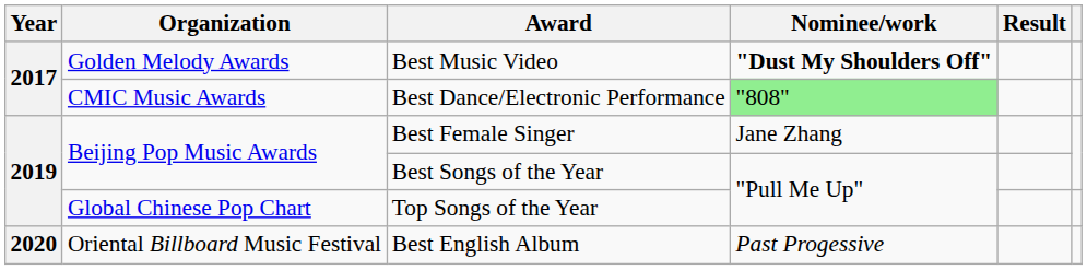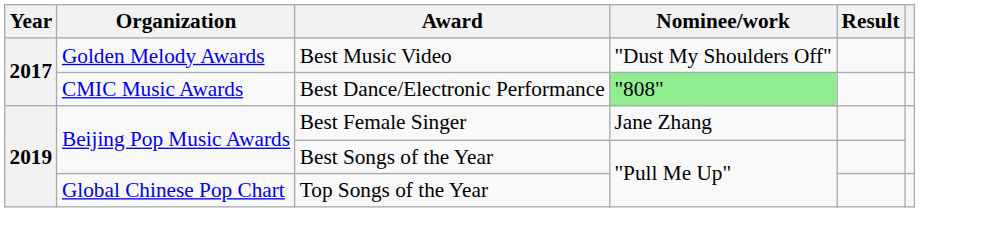 <table class="wikitable plainrowheaders">
 <tr>
 <th>Year</th>
 <th>Organization</th>
 <th>Award</th>
 <th>Nominee/work</th>
 <th>Result</th>
 <th></th>
 </tr>
 <tr>
 <th rowspan="2" scope="row">2017</th>
 <td><a href='#'>Golden Melody Awards</a></td>
 <td>Best Music Video</td>
-<td><strong>"Dust My Shoulders Off"</strong></td>
+<td>"Dust My Shoulders Off"</td>
 <td></td>
 <td align="center"></td>
 </tr>
 <tr>
 <td><a href='#'>CMIC Music Awards</a></td>
 <td>Best Dance/Electronic Performance</td>
 <td style="background: lightgreen;">"808"</td>
 <td></td>
 <td></td>
 </tr>
 <tr>
 <th rowspan="3" scope="row">2019</th>
 <td rowspan="2"><a href='#'>Beijing Pop Music Awards</a></td>
 <td>Best Female Singer</td>
 <td>Jane Zhang</td>
 <td></td>
 <td align="center" rowspan="2"></td>
 </tr>
 <tr>
 <td>Best Songs of the Year</td>
 <td rowspan="2">"Pull Me Up"</td>
 <td></td>
 </tr>
 <tr>
 <td><a href='#'>Global Chinese Pop Chart</a></td>
 <td>Top Songs of the Year</td>
 <td></td>
 <td align="center"></td>
 </tr>
-<tr>
-<th scope="row">2020</th>
-<td>Oriental <em>Billboard</em> Music Festival</td>
-<td>Best English Album</td>
-<td><em>Past Progessive</em></td>
-<td></td>
-<td align="center"></td>
-</tr>
 </table>
